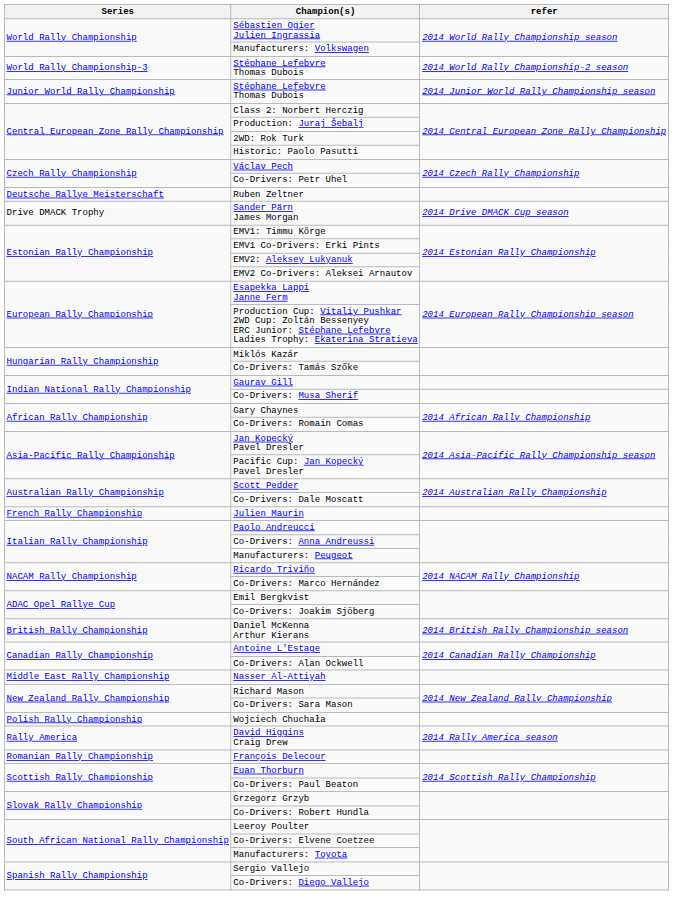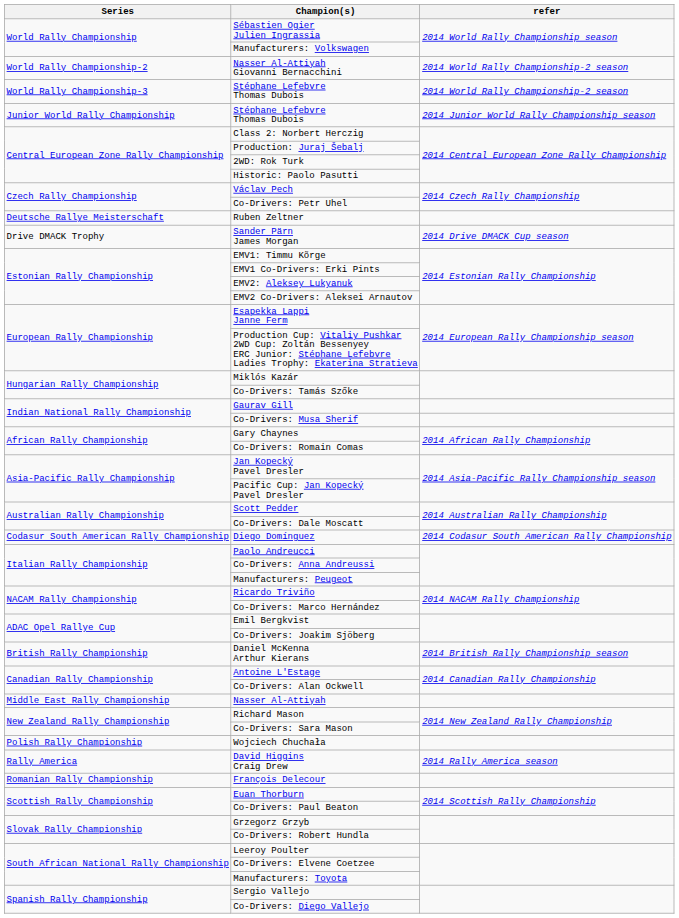 <table class="wikitable" style="font-size: 87%;">
 <tr>
 <th>Series</th>
 <th>Champion(s)</th>
 <th>refer</th>
 </tr>
 <tr>
 <td rowspan=2><a href='#'>World Rally Championship</a></td>
 <td> <a href='#'>Sébastien Ogier</a><br> <a href='#'>Julien Ingrassia</a></td>
 <td rowspan=2><em><a href='#'>2014 World Rally Championship season</a></em></td>
 </tr>
 <tr>
 <td>Manufacturers:  <a href='#'>Volkswagen</a></td>
+</tr>
+<tr>
+<td><a href='#'>World Rally Championship-2</a></td>
+<td> <a href='#'>Nasser Al-Attiyah</a><br> Giovanni Bernacchini</td>
+<td><em><a href='#'>2014 World Rally Championship-2 season</a></em></td>
 </tr>
 <tr>
 <td><a href='#'>World Rally Championship-3</a></td>
 <td> <a href='#'>Stéphane Lefebvre</a><br> Thomas Dubois</td>
 <td><em><a href='#'>2014 World Rally Championship-2 season</a></em></td>
 </tr>
 <tr>
 <td><a href='#'>Junior World Rally Championship</a></td>
 <td> <a href='#'>Stéphane Lefebvre</a><br> Thomas Dubois</td>
 <td><em><a href='#'>2014 Junior World Rally Championship season</a></em></td>
 </tr>
 <tr>
 <td rowspan=4><a href='#'>Central European Zone Rally Championship</a></td>
 <td>Class 2:  Norbert Herczig</td>
 <td rowspan=4><em><a href='#'>2014 Central European Zone Rally Championship</a></em></td>
 </tr>
 <tr>
 <td>Production:  <a href='#'>Juraj Šebalj</a></td>
 </tr>
 <tr>
 <td>2WD:  Rok Turk</td>
 </tr>
 <tr>
 <td>Historic:  Paolo Pasutti</td>
 </tr>
 <tr>
 <td rowspan=2><a href='#'>Czech Rally Championship</a></td>
 <td> <a href='#'>Václav Pech</a></td>
 <td rowspan=2><em><a href='#'>2014 Czech Rally Championship</a></em></td>
 </tr>
 <tr>
 <td>Co-Drivers:  Petr Uhel</td>
 </tr>
 <tr>
 <td><a href='#'>Deutsche Rallye Meisterschaft</a></td>
 <td> Ruben Zeltner</td>
 <td></td>
 </tr>
 <tr>
 <td>Drive DMACK Trophy</td>
 <td> <a href='#'>Sander Pärn</a><br> James Morgan</td>
 <td><em><a href='#'>2014 Drive DMACK Cup season</a></em></td>
 </tr>
 <tr>
 <td rowspan=4><a href='#'>Estonian Rally Championship</a></td>
 <td>EMV1:  Timmu Kõrge</td>
 <td rowspan=4><em><a href='#'>2014 Estonian Rally Championship</a></em></td>
 </tr>
 <tr>
 <td>EMV1 Co-Drivers:  Erki Pints</td>
 </tr>
 <tr>
 <td>EMV2:  <a href='#'>Aleksey Lukyanuk</a></td>
 </tr>
 <tr>
 <td>EMV2 Co-Drivers:  Aleksei Arnautov</td>
 </tr>
 <tr>
 <td rowspan=2><a href='#'>European Rally Championship</a></td>
 <td> <a href='#'>Esapekka Lappi</a><br> <a href='#'>Janne Ferm</a></td>
 <td rowspan=2><em><a href='#'>2014 European Rally Championship season</a></em></td>
 </tr>
 <tr>
 <td>Production Cup:  <a href='#'>Vitaliy Pushkar</a><br>2WD Cup:  Zoltán Bessenyey<br>ERC Junior:  <a href='#'>Stéphane Lefebvre</a><br>Ladies Trophy:  <a href='#'>Ekaterina Stratieva</a></td>
 </tr>
 <tr>
 <td rowspan=2><a href='#'>Hungarian Rally Championship</a></td>
 <td> Miklós Kazár</td>
 <td rowspan=2></td>
 </tr>
 <tr>
 <td>Co-Drivers:  Tamás Szőke</td>
 </tr>
 <tr>
 <td rowspan=2><a href='#'>Indian National Rally Championship</a></td>
 <td> <a href='#'>Gaurav Gill</a></td>
 <td></td>
 </tr>
 <tr>
 <td>Co-Drivers:  <a href='#'>Musa Sherif</a></td>
 </tr>
 <tr>
 <td rowspan=2><a href='#'>African Rally Championship</a></td>
 <td> Gary Chaynes</td>
 <td rowspan=2><em><a href='#'>2014 African Rally Championship</a></em></td>
 </tr>
 <tr>
 <td>Co-Drivers:  Romain Comas</td>
 </tr>
 <tr>
 <td rowspan=2><a href='#'>Asia-Pacific Rally Championship</a></td>
 <td> <a href='#'>Jan Kopecký</a><br> Pavel Dresler</td>
 <td rowspan=2><em><a href='#'>2014 Asia-Pacific Rally Championship season</a></em></td>
 </tr>
 <tr>
 <td>Pacific Cup:  <a href='#'>Jan Kopecký</a><br> Pavel Dresler</td>
 </tr>
 <tr>
 <td rowspan=2><a href='#'>Australian Rally Championship</a></td>
 <td> <a href='#'>Scott Pedder</a></td>
 <td rowspan=2><em><a href='#'>2014 Australian Rally Championship</a></em></td>
 </tr>
 <tr>
 <td>Co-Drivers:  Dale Moscatt</td>
 </tr>
 <tr>
-<td><a href='#'>French Rally Championship</a></td>
-<td> <a href='#'>Julien Maurin</a></td>
-<td></td>
+<td><a href='#'>Codasur South American Rally Championship</a></td>
+<td> <a href='#'>Diego Domínguez</a></td>
+<td><em><a href='#'>2014 Codasur South American Rally Championship</a></em></td>
 </tr>
 <tr>
 <td rowspan=3><a href='#'>Italian Rally Championship</a></td>
 <td> <a href='#'>Paolo Andreucci</a></td>
 <td rowspan=3></td>
 </tr>
 <tr>
 <td>Co-Drivers:  <a href='#'>Anna Andreussi</a></td>
 </tr>
 <tr>
 <td>Manufacturers:  <a href='#'>Peugeot</a></td>
 </tr>
 <tr>
 <td rowspan=2><a href='#'>NACAM Rally Championship</a></td>
 <td> <a href='#'>Ricardo Triviño</a></td>
 <td rowspan=2><em><a href='#'>2014 NACAM Rally Championship</a></em></td>
 </tr>
 <tr>
 <td>Co-Drivers:  Marco Hernández</td>
 </tr>
 <tr>
 <td rowspan=2><a href='#'>ADAC Opel Rallye Cup</a></td>
 <td> Emil Bergkvist</td>
 <td rowspan=2></td>
 </tr>
 <tr>
 <td>Co-Drivers:  Joakim Sjöberg</td>
 </tr>
 <tr>
 <td><a href='#'>British Rally Championship</a></td>
 <td> Daniel McKenna<br> Arthur Kierans</td>
 <td><em><a href='#'>2014 British Rally Championship season</a></em></td>
 </tr>
 <tr>
 <td rowspan=2><a href='#'>Canadian Rally Championship</a></td>
 <td> <a href='#'>Antoine L'Estage</a></td>
 <td rowspan=2><em><a href='#'>2014 Canadian Rally Championship</a></em></td>
 </tr>
 <tr>
 <td>Co-Drivers:  Alan Ockwell</td>
 </tr>
 <tr>
 <td><a href='#'>Middle East Rally Championship</a></td>
 <td> <a href='#'>Nasser Al-Attiyah</a></td>
 <td></td>
 </tr>
 <tr>
 <td rowspan=2><a href='#'>New Zealand Rally Championship</a></td>
 <td> Richard Mason</td>
 <td rowspan=2><em><a href='#'>2014 New Zealand Rally Championship</a></em></td>
 </tr>
 <tr>
 <td>Co-Drivers:  Sara Mason</td>
 </tr>
 <tr>
 <td><a href='#'>Polish Rally Championship</a></td>
 <td> Wojciech Chuchała</td>
 <td></td>
 </tr>
 <tr>
 <td><a href='#'>Rally America</a></td>
 <td> <a href='#'>David Higgins</a><br> Craig Drew</td>
 <td><em><a href='#'>2014 Rally America season</a></em></td>
 </tr>
 <tr>
 <td><a href='#'>Romanian Rally Championship</a></td>
 <td> <a href='#'>François Delecour</a></td>
 <td></td>
 </tr>
 <tr>
 <td rowspan=2><a href='#'>Scottish Rally Championship</a></td>
 <td> <a href='#'>Euan Thorburn</a></td>
 <td rowspan=2><em><a href='#'>2014 Scottish Rally Championship</a></em></td>
 </tr>
 <tr>
 <td>Co-Drivers:  Paul Beaton</td>
 </tr>
 <tr>
 <td rowspan=2><a href='#'>Slovak Rally Championship</a></td>
 <td> Grzegorz Grzyb</td>
 <td rowspan=2></td>
 </tr>
 <tr>
 <td>Co-Drivers:  Robert Hundla</td>
 </tr>
 <tr>
 <td rowspan=3><a href='#'>South African National Rally Championship</a></td>
 <td> Leeroy Poulter</td>
 <td rowspan=3></td>
 </tr>
 <tr>
 <td>Co-Drivers:  Elvene Coetzee</td>
 </tr>
 <tr>
 <td>Manufacturers:  <a href='#'>Toyota</a></td>
 </tr>
 <tr>
 <td rowspan=2><a href='#'>Spanish Rally Championship</a></td>
 <td> Sergio Vallejo</td>
 <td rowspan=2></td>
 </tr>
 <tr>
 <td>Co-Drivers:  <a href='#'>Diego Vallejo</a></td>
 </tr>
 </table>
